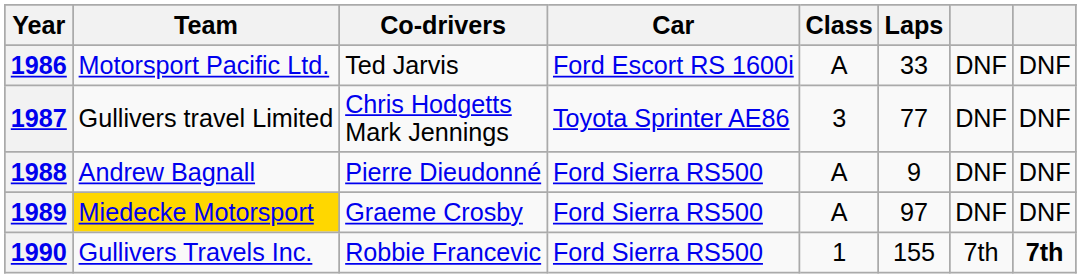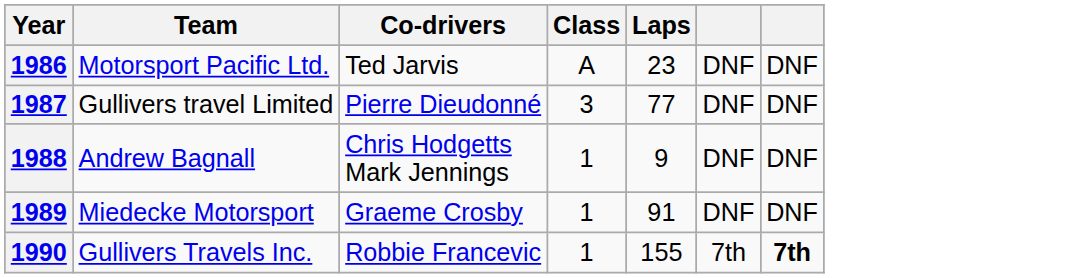 <table class="wikitable" style="text-align:center; font-size:90%">
 <tr>
 <th>Year</th>
 <th>Team</th>
 <th>Co-drivers</th>
-<th>Car</th>
 <th>Class</th>
 <th>Laps</th>
 <th></th>
 <th></th>
 </tr>
 <tr>
 <th><a href='#'>1986</a></th>
 <td align="left"> <a href='#'>Motorsport Pacific Ltd.</a></td>
 <td align="left"> Ted Jarvis</td>
-<td align="left"><a href='#'>Ford Escort RS 1600i</a></td>
 <td>A</td>
-<td>33</td>
+<td>23</td>
 <td>DNF</td>
 <td>DNF</td>
 </tr>
 <tr>
 <th><a href='#'>1987</a></th>
 <td align="left"> Gullivers travel Limited</td>
-<td align="left"> <a href='#'>Chris Hodgetts</a><br> Mark Jennings</td>
-<td align="left"><a href='#'>Toyota Sprinter AE86</a></td>
+<td align="left"> <a href='#'>Pierre Dieudonné</a></td>
 <td>3</td>
 <td>77</td>
 <td>DNF</td>
 <td>DNF</td>
 </tr>
 <tr>
 <th><a href='#'>1988</a></th>
 <td align="left"> <a href='#'>Andrew Bagnall</a></td>
-<td align="left"> <a href='#'>Pierre Dieudonné</a></td>
-<td align="left"><a href='#'>Ford Sierra RS500</a></td>
-<td>A</td>
+<td align="left"> <a href='#'>Chris Hodgetts</a><br> Mark Jennings</td>
+<td>1</td>
 <td>9</td>
 <td>DNF</td>
 <td>DNF</td>
 </tr>
 <tr>
 <th><a href='#'>1989</a></th>
-<td align="left" style="background: gold;"> <a href='#'>Miedecke Motorsport</a></td>
+<td align="left"> <a href='#'>Miedecke Motorsport</a></td>
 <td align="left"> <a href='#'>Graeme Crosby</a></td>
-<td align="left"><a href='#'>Ford Sierra RS500</a></td>
-<td>A</td>
-<td>97</td>
+<td>1</td>
+<td>91</td>
 <td>DNF</td>
 <td>DNF</td>
 </tr>
 <tr>
 <th><a href='#'>1990</a></th>
 <td align="left"> <a href='#'>Gullivers Travels Inc.</a></td>
 <td align="left"> <a href='#'>Robbie Francevic</a></td>
-<td align="left"><a href='#'>Ford Sierra RS500</a></td>
 <td>1</td>
 <td>155</td>
 <td>7th</td>
 <td><strong>7th</strong></td>
 </tr>
 </table>
